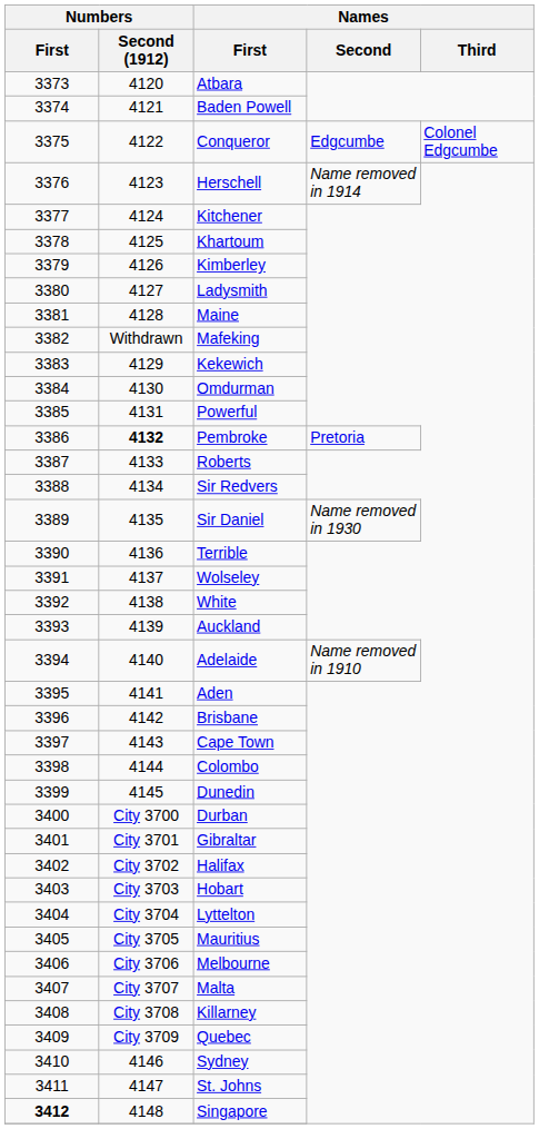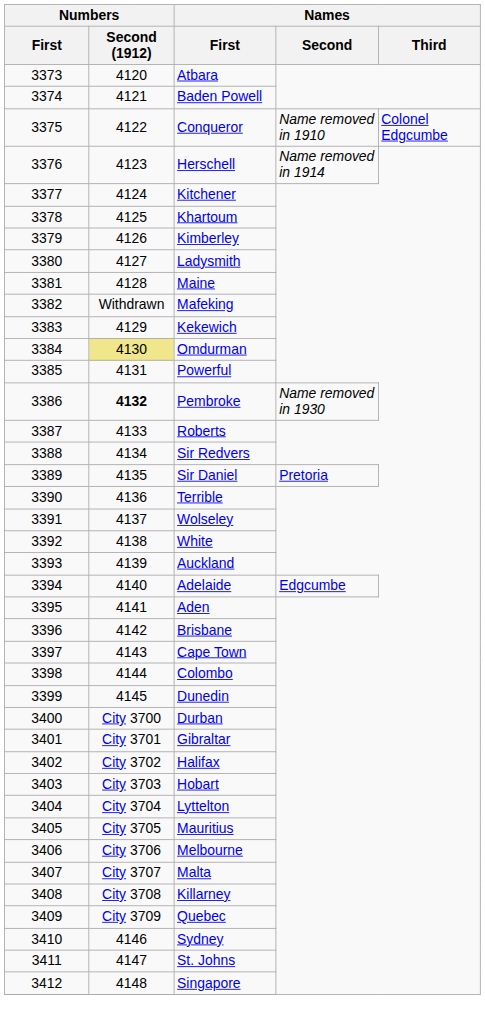 <table class=wikitable>
 <tr>
 <th colspan=2 align=center>Numbers</th>
 <th colspan=3>Names</th>
 </tr>
 <tr>
 <th width="90" align=center>First</th>
 <th width="90" align=center>Second (1912)</th>
 <th width="110" align=center>First</th>
 <th width="110" align=center>Second</th>
 <th width="110" align=center>Third</th>
 </tr>
 <tr>
 <td align=center>3373</td>
 <td align=center>4120</td>
 <td><a href='#'>Atbara</a></td>
 </tr>
 <tr>
 <td align=center>3374</td>
 <td align=center>4121</td>
 <td><a href='#'>Baden Powell</a></td>
 </tr>
 <tr>
 <td align=center>3375</td>
 <td align=center>4122</td>
 <td><a href='#'>Conqueror</a></td>
-<td><a href='#'>Edgcumbe</a></td>
+<td><em>Name removed in 1910</em></td>
 <td><a href='#'>Colonel Edgcumbe</a></td>
 </tr>
 <tr>
 <td align=center>3376</td>
 <td align=center>4123</td>
 <td><a href='#'>Herschell</a></td>
 <td><em>Name removed in 1914</em></td>
 </tr>
 <tr>
 <td align=center>3377</td>
 <td align=center>4124</td>
 <td><a href='#'>Kitchener</a></td>
 </tr>
 <tr>
 <td align=center>3378</td>
 <td align=center>4125</td>
 <td><a href='#'>Khartoum</a></td>
 </tr>
 <tr>
 <td align=center>3379</td>
 <td align=center>4126</td>
 <td><a href='#'>Kimberley</a> </td>
 </tr>
 <tr>
 <td align=center>3380</td>
 <td align=center>4127</td>
 <td><a href='#'>Ladysmith</a></td>
 </tr>
 <tr>
 <td align=center>3381</td>
 <td align=center>4128</td>
 <td><a href='#'>Maine</a></td>
 </tr>
 <tr>
 <td align=center>3382</td>
 <td align=center>Withdrawn</td>
 <td><a href='#'>Mafeking</a></td>
 </tr>
 <tr>
 <td align=center>3383</td>
 <td align=center>4129</td>
 <td><a href='#'>Kekewich</a></td>
 </tr>
 <tr>
 <td align=center>3384</td>
-<td align=center>4130</td>
+<td align=center style="background: khaki;">4130</td>
 <td><a href='#'>Omdurman</a></td>
 </tr>
 <tr>
 <td align=center>3385</td>
 <td align=center>4131</td>
 <td><a href='#'>Powerful</a></td>
 </tr>
 <tr>
 <td align=center>3386</td>
 <td align=center><strong>4132</strong></td>
 <td><a href='#'>Pembroke</a></td>
-<td><a href='#'>Pretoria</a></td>
+<td><em>Name removed in 1930</em></td>
 </tr>
 <tr>
 <td align=center>3387</td>
 <td align=center>4133</td>
 <td><a href='#'>Roberts</a></td>
 </tr>
 <tr>
 <td align=center>3388</td>
 <td align=center>4134</td>
 <td><a href='#'>Sir Redvers</a></td>
 </tr>
 <tr>
 <td align=center>3389</td>
 <td align=center>4135</td>
 <td><a href='#'>Sir Daniel</a></td>
-<td><em>Name removed in 1930</em></td>
+<td><a href='#'>Pretoria</a></td>
 </tr>
 <tr>
 <td align=center>3390</td>
 <td align=center>4136</td>
 <td><a href='#'>Terrible</a></td>
 </tr>
 <tr>
 <td align=center>3391</td>
 <td align=center>4137</td>
 <td><a href='#'>Wolseley</a></td>
 </tr>
 <tr>
 <td align=center>3392</td>
 <td align=center>4138</td>
 <td><a href='#'>White</a></td>
 </tr>
 <tr>
 <td align=center>3393</td>
 <td align=center>4139</td>
 <td><a href='#'>Auckland</a></td>
 </tr>
 <tr>
 <td align=center>3394</td>
 <td align=center>4140</td>
 <td><a href='#'>Adelaide</a></td>
-<td><em>Name removed in 1910</em></td>
+<td><a href='#'>Edgcumbe</a></td>
 </tr>
 <tr>
 <td align=center>3395</td>
 <td align=center>4141</td>
 <td><a href='#'>Aden</a></td>
 </tr>
 <tr>
 <td align=center>3396</td>
 <td align=center>4142</td>
 <td><a href='#'>Brisbane</a></td>
 </tr>
 <tr>
 <td align=center>3397</td>
 <td align=center>4143</td>
 <td><a href='#'>Cape Town</a></td>
 </tr>
 <tr>
 <td align=center>3398</td>
 <td align=center>4144</td>
 <td><a href='#'>Colombo</a></td>
 </tr>
 <tr>
 <td align=center>3399</td>
 <td align=center>4145</td>
 <td><a href='#'>Dunedin</a></td>
 </tr>
 <tr>
 <td align=center>3400</td>
 <td align=center><a href='#'>City</a> 3700</td>
 <td><a href='#'>Durban</a></td>
 </tr>
 <tr>
 <td align=center>3401</td>
 <td align=center><a href='#'>City</a> 3701</td>
 <td><a href='#'>Gibraltar</a></td>
 </tr>
 <tr>
 <td align=center>3402</td>
 <td align=center><a href='#'>City</a> 3702</td>
 <td><a href='#'>Halifax</a></td>
 </tr>
 <tr>
 <td align=center>3403</td>
 <td align=center><a href='#'>City</a> 3703</td>
 <td><a href='#'>Hobart</a></td>
 </tr>
 <tr>
 <td align=center>3404</td>
 <td align=center><a href='#'>City</a> 3704</td>
 <td><a href='#'>Lyttelton</a></td>
 </tr>
 <tr>
 <td align=center>3405</td>
 <td align=center><a href='#'>City</a> 3705</td>
 <td><a href='#'>Mauritius</a></td>
 </tr>
 <tr>
 <td align=center>3406</td>
 <td align=center><a href='#'>City</a> 3706</td>
 <td><a href='#'>Melbourne</a></td>
 </tr>
 <tr>
 <td align=center>3407</td>
 <td align=center><a href='#'>City</a> 3707</td>
 <td><a href='#'>Malta</a></td>
 </tr>
 <tr>
 <td align=center>3408</td>
 <td align=center><a href='#'>City</a> 3708</td>
 <td><a href='#'>Killarney</a></td>
 </tr>
 <tr>
 <td align=center>3409</td>
 <td align=center><a href='#'>City</a> 3709</td>
 <td><a href='#'>Quebec</a></td>
 </tr>
 <tr>
 <td align=center>3410</td>
 <td align=center>4146</td>
 <td><a href='#'>Sydney</a></td>
 </tr>
 <tr>
 <td align=center>3411</td>
 <td align=center>4147</td>
 <td><a href='#'>St. Johns</a></td>
 </tr>
 <tr>
-<td align=center><strong>3412</strong></td>
+<td align=center>3412</td>
 <td align=center>4148</td>
 <td><a href='#'>Singapore</a></td>
 </tr>
 <tr>
 </tr>
 </table>
